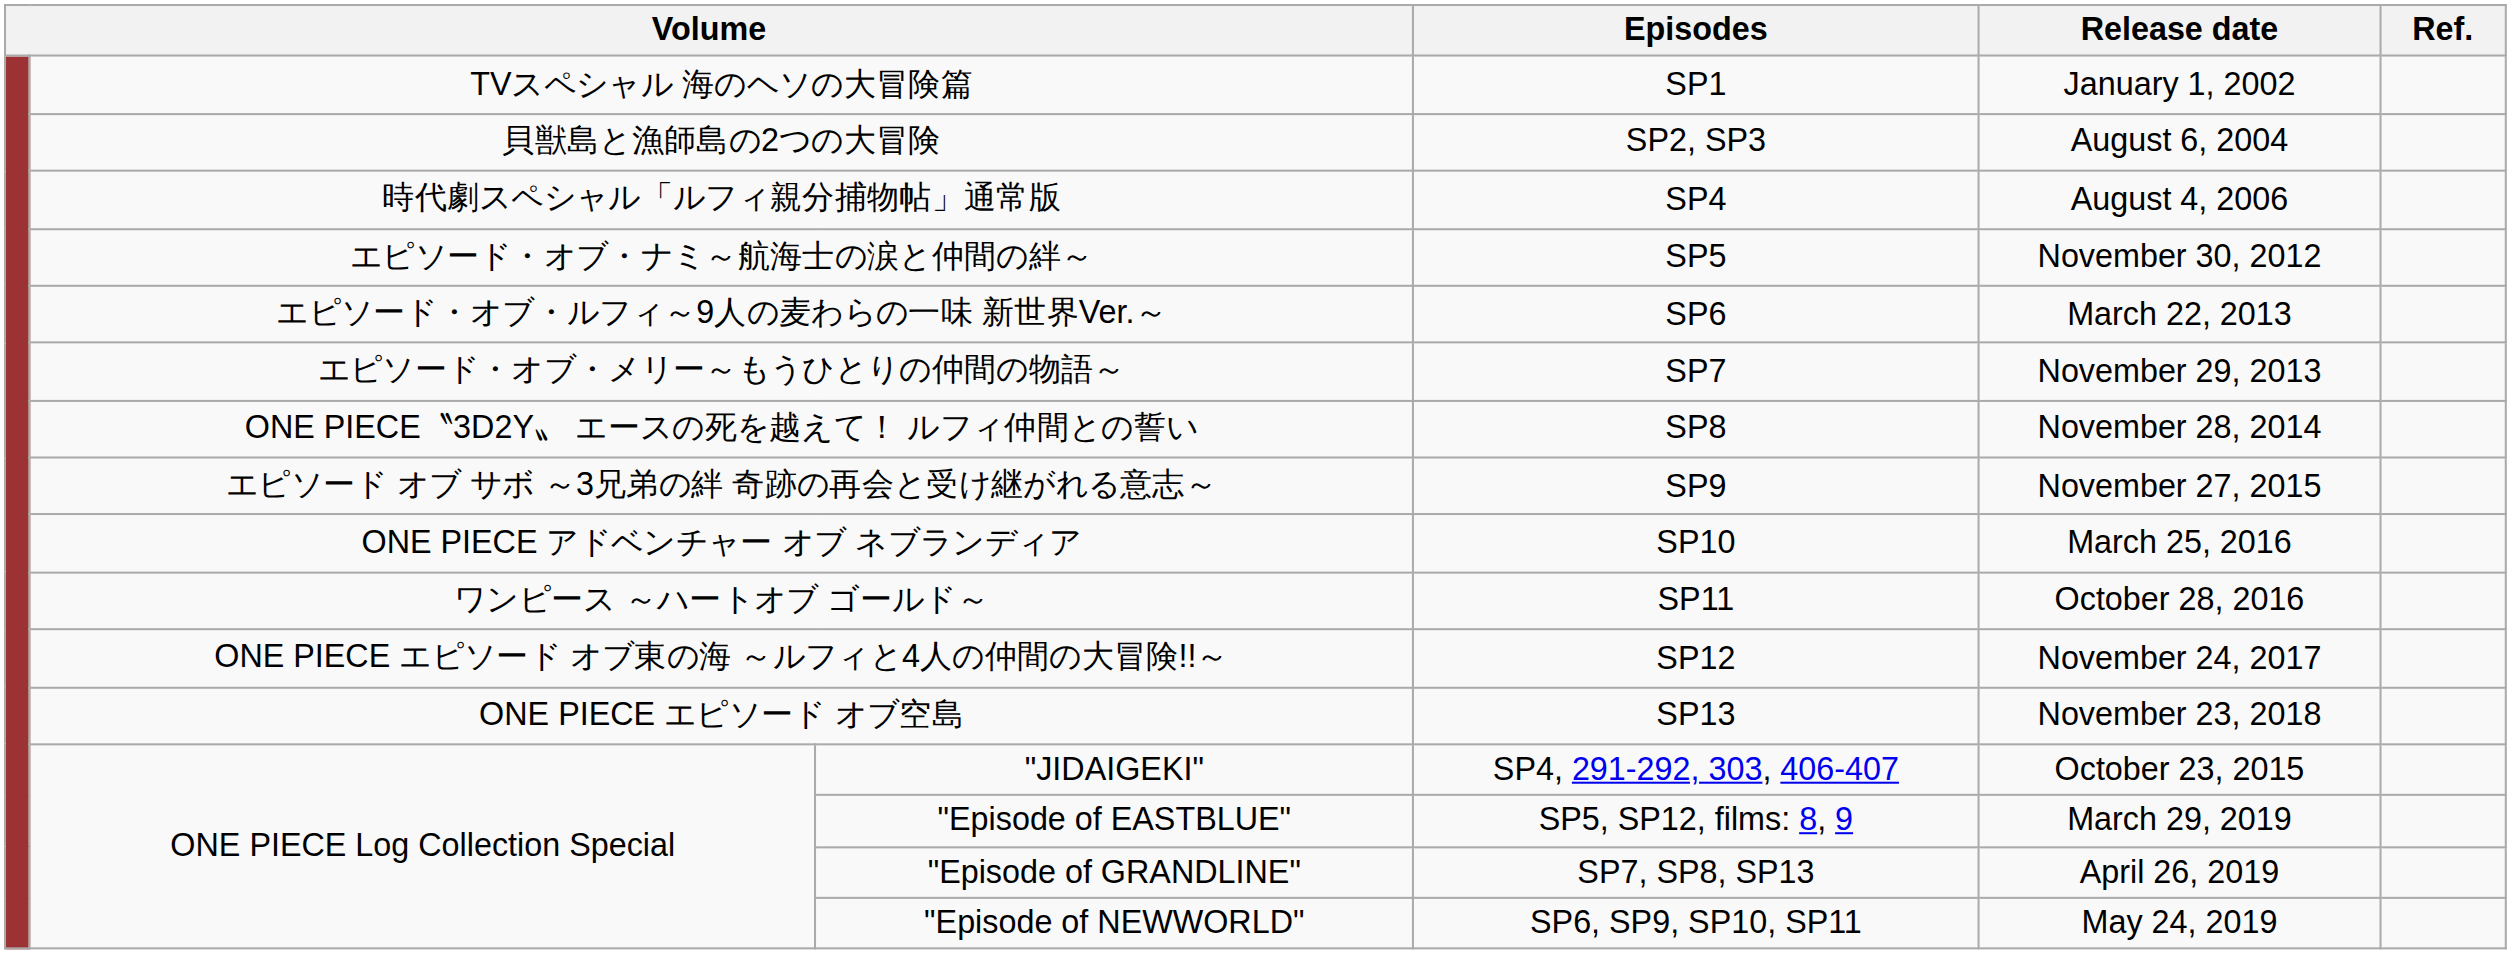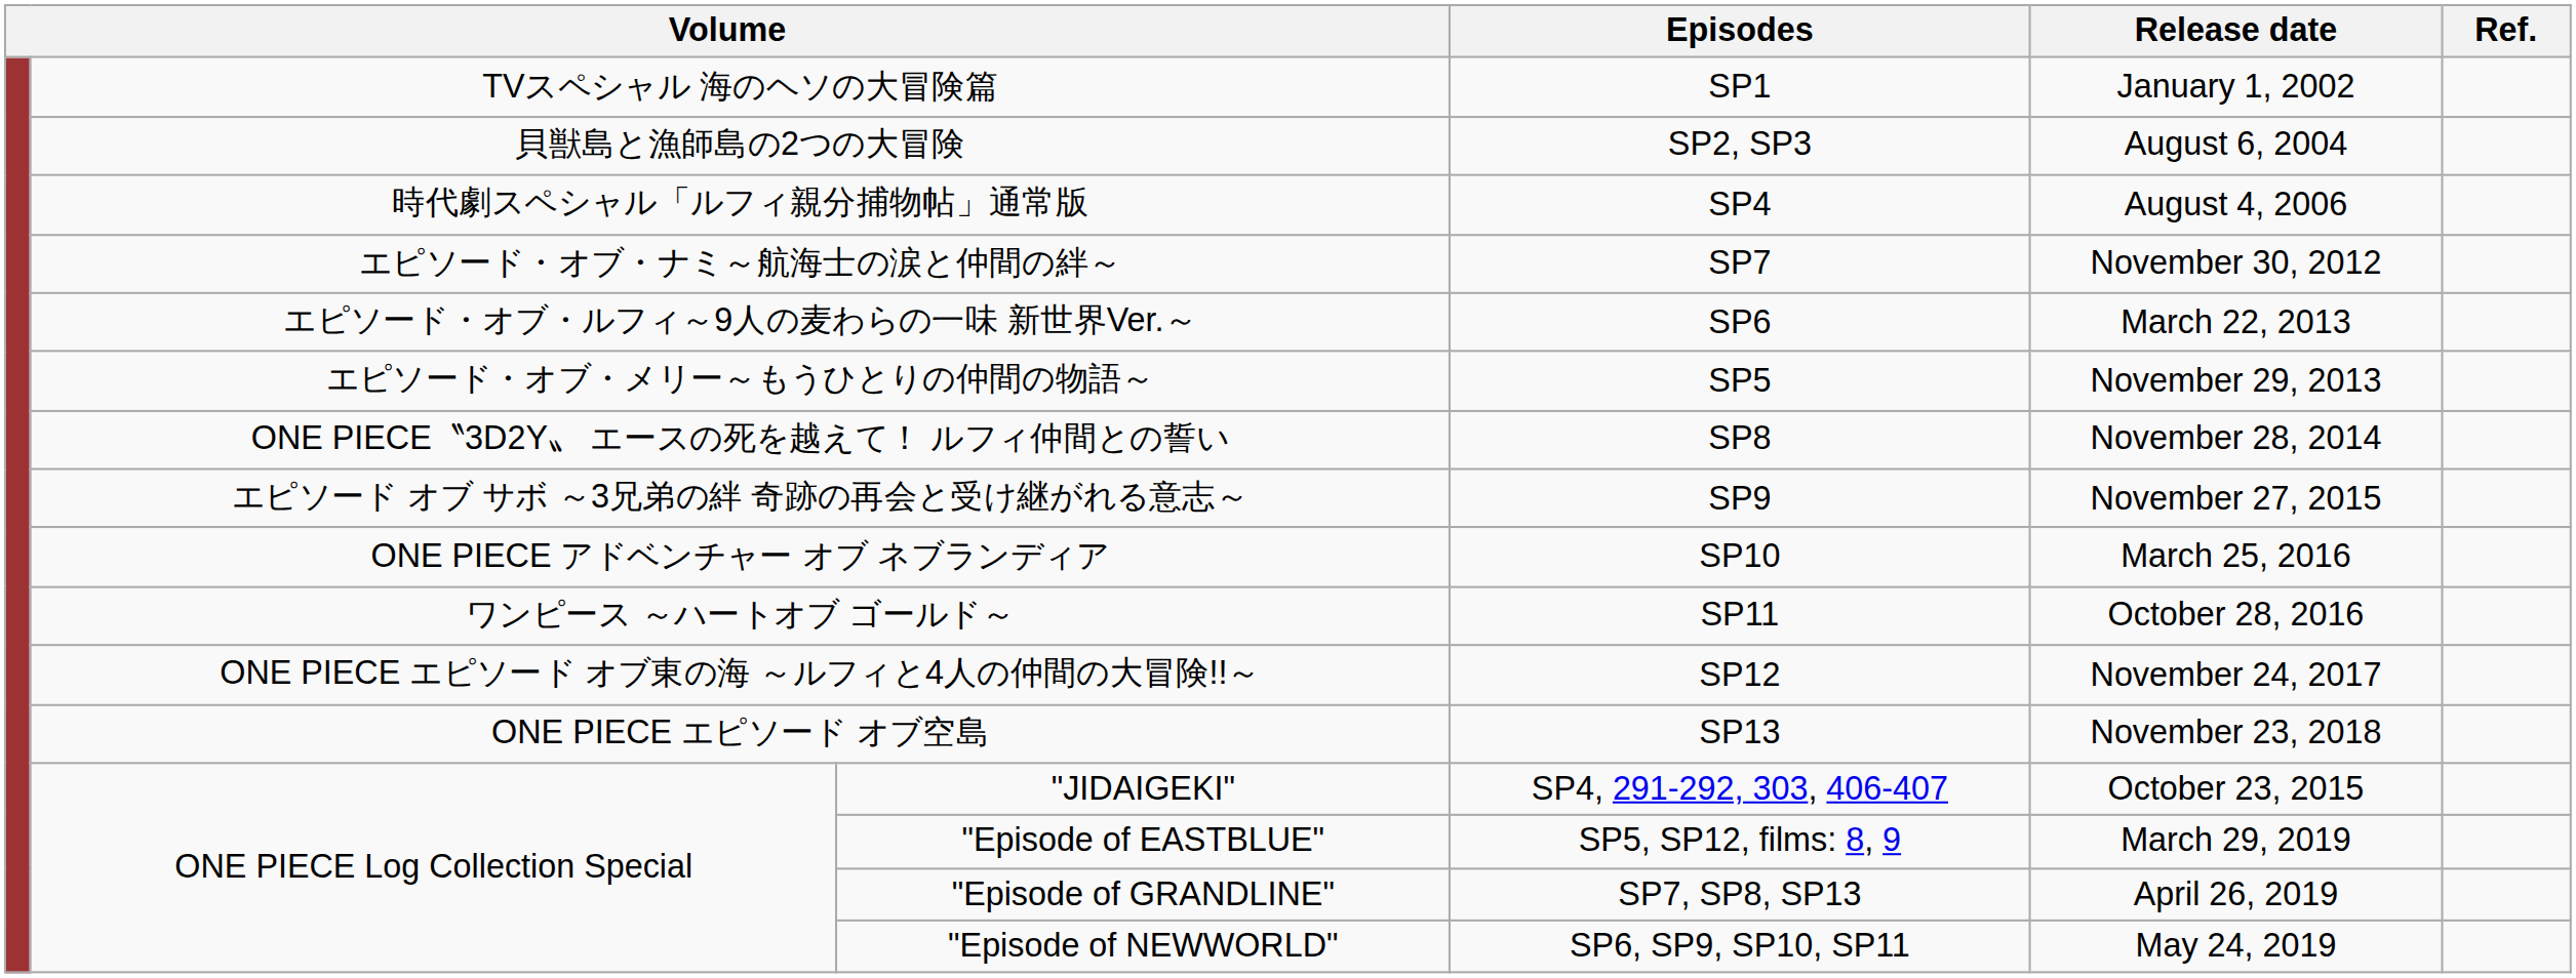 <table class="wikitable" style="text-align: center; width: 98%;">
 <tr>
 <th colspan="3">Volume</th>
 <th>Episodes</th>
 <th>Release date</th>
 <th style="width:5%;">Ref.</th>
 </tr>
 <tr>
 <td rowspan="16"  style="width:1%; background:#9C3234;"></td>
 <td colspan="2">TVスペシャル 海のヘソの大冒険篇</td>
 <td>SP1</td>
 <td>January 1, 2002</td>
 <td></td>
 </tr>
 <tr>
 <td colspan="2">貝獣島と漁師島の2つの大冒険</td>
 <td>SP2, SP3</td>
 <td>August 6, 2004</td>
 <td></td>
 </tr>
 <tr>
 <td colspan="2">時代劇スペシャル「ルフィ親分捕物帖」通常版</td>
 <td>SP4</td>
 <td>August 4, 2006</td>
 <td></td>
 </tr>
 <tr>
 <td colspan="2">エピソード・オブ・ナミ～航海士の涙と仲間の絆～</td>
-<td>SP5</td>
+<td>SP7</td>
 <td>November 30, 2012</td>
 <td></td>
 </tr>
 <tr>
 <td colspan="2">エピソード・オブ・ルフィ～9人の麦わらの一味 新世界Ver.～</td>
 <td>SP6</td>
 <td>March 22, 2013</td>
 <td></td>
 </tr>
 <tr>
 <td colspan="2">エピソード・オブ・メリー～もうひとりの仲間の物語～</td>
-<td>SP7</td>
+<td>SP5</td>
 <td>November 29, 2013</td>
 <td></td>
 </tr>
 <tr>
 <td colspan="2">ONE PIECE〝3D2Y〟 エースの死を越えて！ ルフィ仲間との誓い</td>
 <td>SP8</td>
 <td>November 28, 2014</td>
 <td></td>
 </tr>
 <tr>
 <td colspan="2">エピソード オブ サボ ～3兄弟の絆 奇跡の再会と受け継がれる意志～</td>
 <td>SP9</td>
 <td>November 27, 2015</td>
 <td></td>
 </tr>
 <tr>
 <td colspan="2">ONE PIECE アドベンチャー オブ ネブランディア</td>
 <td>SP10</td>
 <td>March 25, 2016</td>
 <td></td>
 </tr>
 <tr>
 <td colspan="2">ワンピース ～ハートオブ ゴールド～</td>
 <td>SP11</td>
 <td>October 28, 2016</td>
 <td></td>
 </tr>
 <tr>
 <td colspan="2">ONE PIECE エピソード オブ東の海 ～ルフィと4人の仲間の大冒険!!～</td>
 <td>SP12</td>
 <td>November 24, 2017</td>
 <td></td>
 </tr>
 <tr>
 <td colspan="2">ONE PIECE エピソード オブ空島</td>
 <td>SP13</td>
 <td>November 23, 2018</td>
 <td></td>
 </tr>
 <tr>
 <td rowspan="4">ONE PIECE Log Collection Special</td>
 <td>"JIDAIGEKI"</td>
 <td>SP4, <a href='#'>291-292, 303</a>, <a href='#'>406-407</a></td>
 <td>October 23, 2015</td>
 <td></td>
 </tr>
 <tr>
 <td>"Episode of EASTBLUE"</td>
 <td>SP5, SP12, films: <a href='#'>8</a>, <a href='#'>9</a></td>
 <td>March 29, 2019</td>
 <td></td>
 </tr>
 <tr>
 <td>"Episode of GRANDLINE"</td>
 <td>SP7, SP8, SP13</td>
 <td>April 26, 2019</td>
 <td></td>
 </tr>
 <tr>
 <td>"Episode of NEWWORLD"</td>
 <td>SP6, SP9, SP10, SP11</td>
 <td>May 24, 2019</td>
 <td></td>
 </tr>
 </table>
